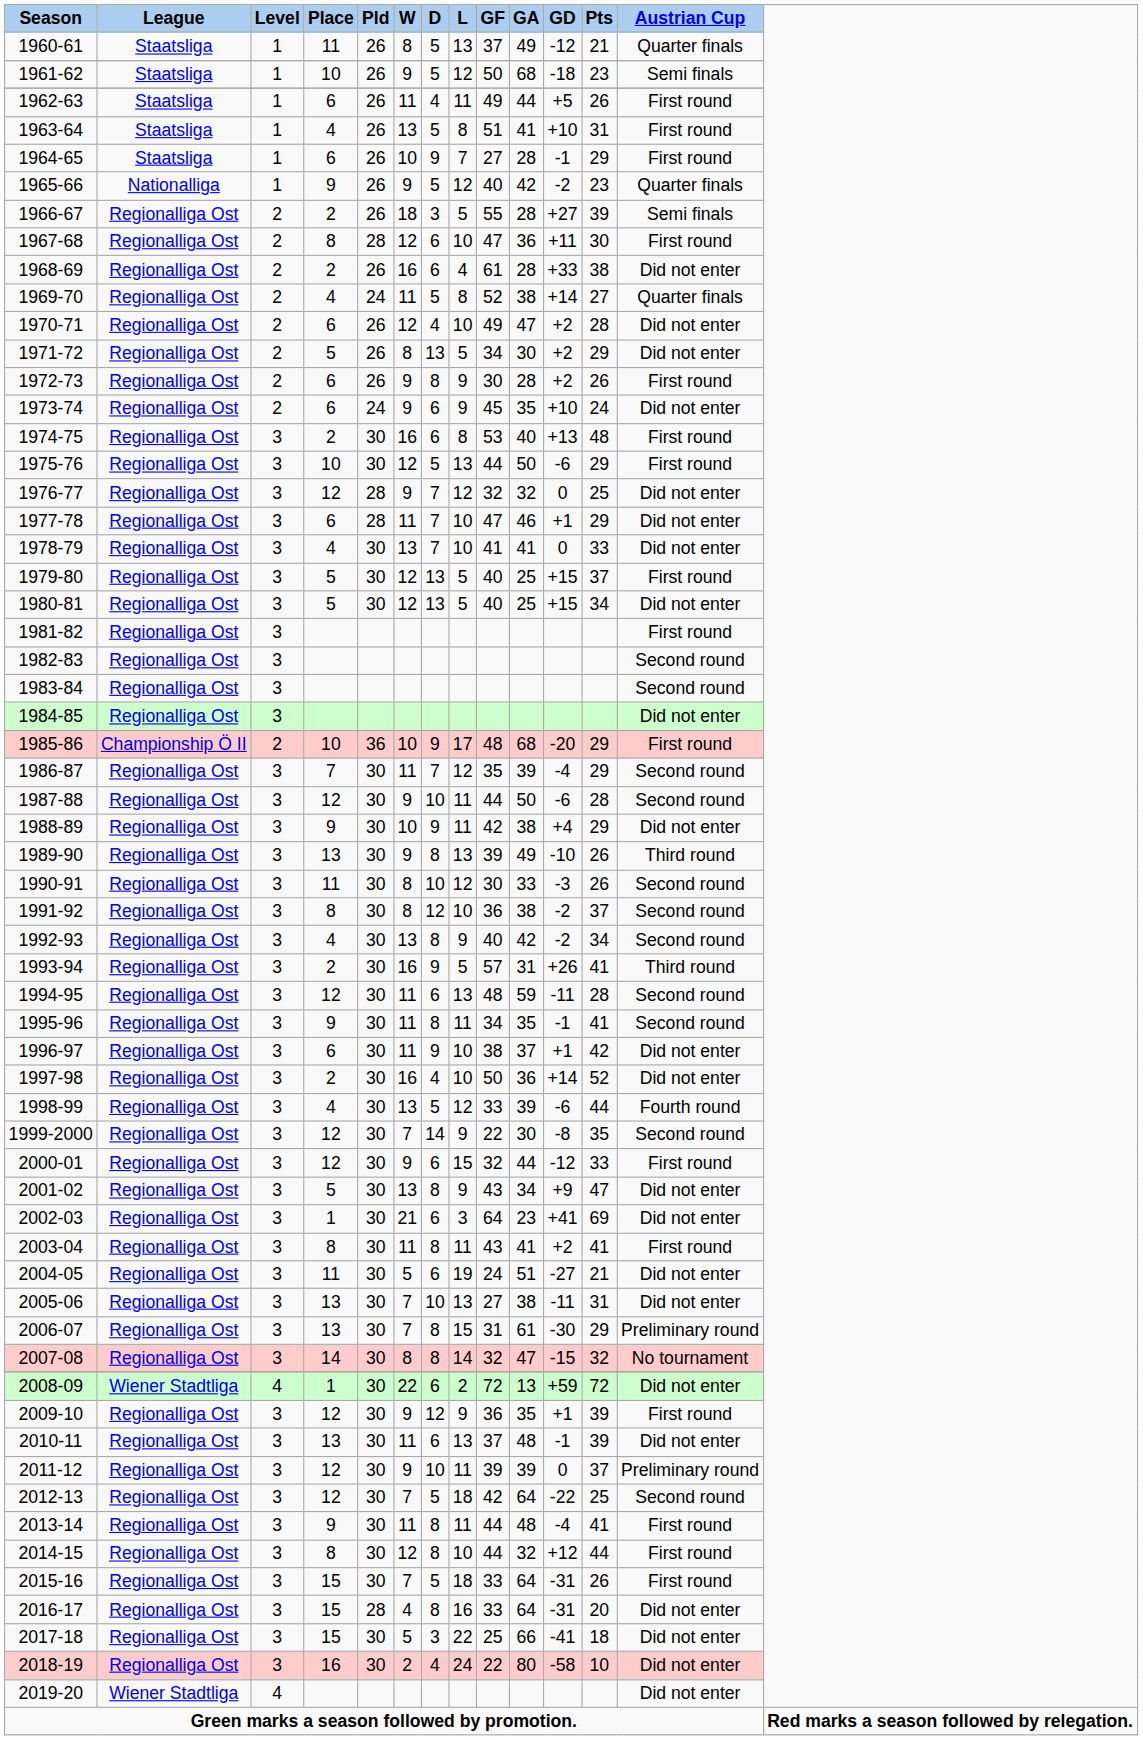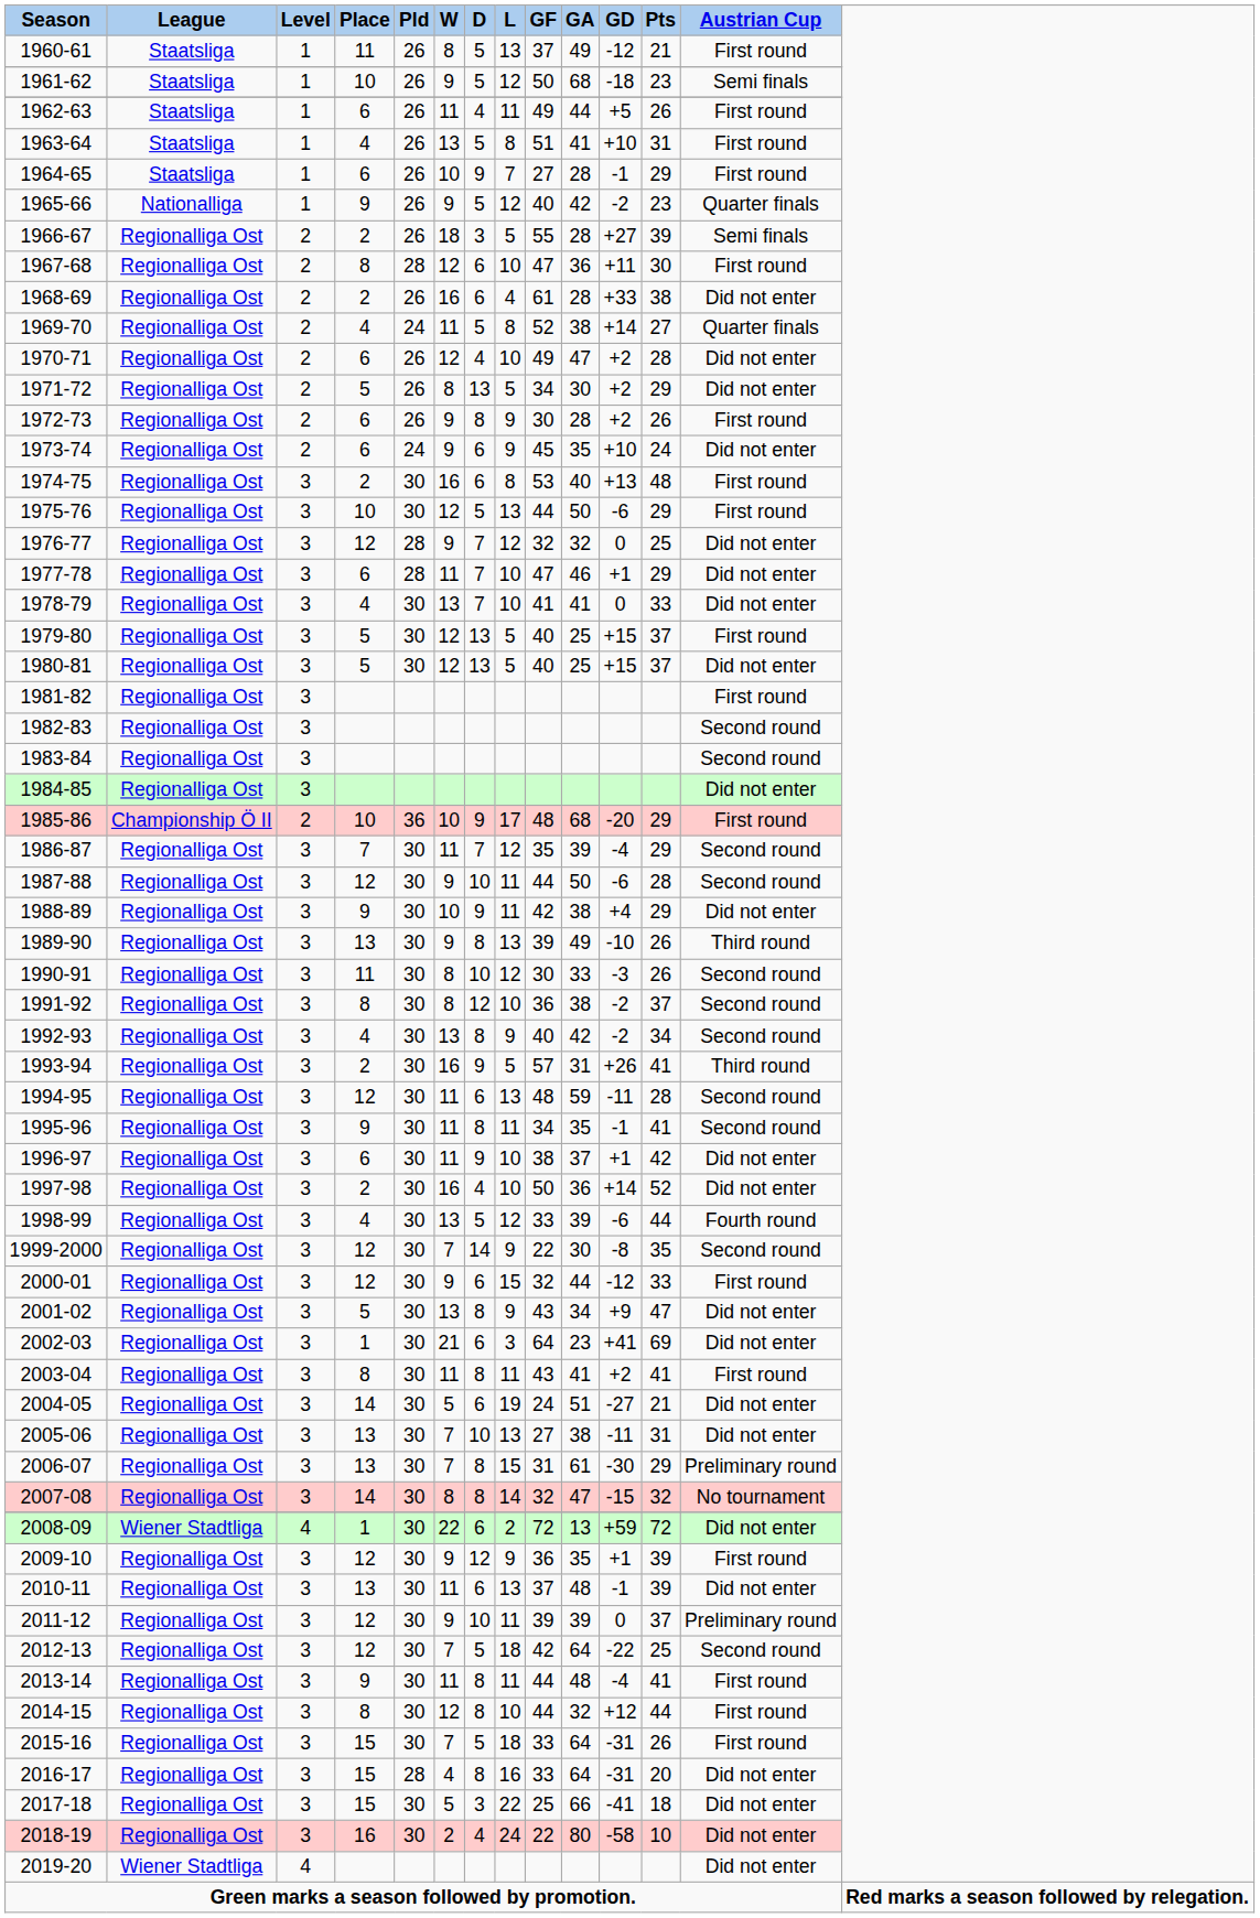 <table class="wikitable" style="text-align: center;">
 <tr>
 <th style="background:#ABCDEF;">Season</th>
 <th style="background:#ABCDEF;">League</th>
 <th style="background:#ABCDEF;">Level</th>
 <th style="background:#ABCDEF;">Place</th>
 <th style="background:#ABCDEF;">Pld</th>
 <th style="background:#ABCDEF;">W</th>
 <th style="background:#ABCDEF;">D</th>
 <th style="background:#ABCDEF;">L</th>
 <th style="background:#ABCDEF;">GF</th>
 <th style="background:#ABCDEF;">GA</th>
 <th style="background:#ABCDEF;">GD</th>
 <th style="background:#ABCDEF;">Pts</th>
 <th style="background:#ABCDEF;"><a href='#'>Austrian Cup</a></th>
 </tr>
 <tr>
 <td>1960-61</td>
 <td><a href='#'>Staatsliga</a></td>
 <td>1</td>
 <td>11</td>
 <td>26</td>
 <td>8</td>
 <td>5</td>
 <td>13</td>
 <td>37</td>
 <td>49</td>
 <td>-12</td>
 <td>21</td>
-<td>Quarter finals</td>
+<td>First round</td>
 </tr>
 <tr>
 </tr>
 <tr>
 <td>1961-62</td>
 <td><a href='#'>Staatsliga</a></td>
 <td>1</td>
 <td>10</td>
 <td>26</td>
 <td>9</td>
 <td>5</td>
 <td>12</td>
 <td>50</td>
 <td>68</td>
 <td>-18</td>
 <td>23</td>
 <td>Semi finals</td>
 </tr>
 <tr>
 </tr>
 <tr>
 <td>1962-63</td>
 <td><a href='#'>Staatsliga</a></td>
 <td>1</td>
 <td>6</td>
 <td>26</td>
 <td>11</td>
 <td>4</td>
 <td>11</td>
 <td>49</td>
 <td>44</td>
 <td>+5</td>
 <td>26</td>
 <td>First round</td>
 </tr>
 <tr>
 <td>1963-64</td>
 <td><a href='#'>Staatsliga</a></td>
 <td>1</td>
 <td>4</td>
 <td>26</td>
 <td>13</td>
 <td>5</td>
 <td>8</td>
 <td>51</td>
 <td>41</td>
 <td>+10</td>
 <td>31</td>
 <td>First round</td>
 </tr>
 <tr>
 <td>1964-65</td>
 <td><a href='#'>Staatsliga</a></td>
 <td>1</td>
 <td>6</td>
 <td>26</td>
 <td>10</td>
 <td>9</td>
 <td>7</td>
 <td>27</td>
 <td>28</td>
 <td>-1</td>
 <td>29</td>
 <td>First round</td>
 </tr>
 <tr>
 <td>1965-66</td>
 <td><a href='#'>Nationalliga</a></td>
 <td>1</td>
 <td>9</td>
 <td>26</td>
 <td>9</td>
 <td>5</td>
 <td>12</td>
 <td>40</td>
 <td>42</td>
 <td>-2</td>
 <td>23</td>
 <td>Quarter finals</td>
 </tr>
 <tr>
 <td>1966-67</td>
 <td><a href='#'>Regionalliga Ost</a></td>
 <td>2</td>
 <td>2</td>
 <td>26</td>
 <td>18</td>
 <td>3</td>
 <td>5</td>
 <td>55</td>
 <td>28</td>
 <td>+27</td>
 <td>39</td>
 <td>Semi finals</td>
 </tr>
 <tr>
 <td>1967-68</td>
 <td><a href='#'>Regionalliga Ost</a></td>
 <td>2</td>
 <td>8</td>
 <td>28</td>
 <td>12</td>
 <td>6</td>
 <td>10</td>
 <td>47</td>
 <td>36</td>
 <td>+11</td>
 <td>30</td>
 <td>First round</td>
 </tr>
 <tr>
 <td>1968-69</td>
 <td><a href='#'>Regionalliga Ost</a></td>
 <td>2</td>
 <td>2</td>
 <td>26</td>
 <td>16</td>
 <td>6</td>
 <td>4</td>
 <td>61</td>
 <td>28</td>
 <td>+33</td>
 <td>38</td>
 <td>Did not enter</td>
 </tr>
 <tr>
 <td>1969-70</td>
 <td><a href='#'>Regionalliga Ost</a></td>
 <td>2</td>
 <td>4</td>
 <td>24</td>
 <td>11</td>
 <td>5</td>
 <td>8</td>
 <td>52</td>
 <td>38</td>
 <td>+14</td>
 <td>27</td>
 <td>Quarter finals</td>
 </tr>
 <tr>
 <td>1970-71</td>
 <td><a href='#'>Regionalliga Ost</a></td>
 <td>2</td>
 <td>6</td>
 <td>26</td>
 <td>12</td>
 <td>4</td>
 <td>10</td>
 <td>49</td>
 <td>47</td>
 <td>+2</td>
 <td>28</td>
 <td>Did not enter</td>
 </tr>
 <tr>
 <td>1971-72</td>
 <td><a href='#'>Regionalliga Ost</a></td>
 <td>2</td>
 <td>5</td>
 <td>26</td>
 <td>8</td>
 <td>13</td>
 <td>5</td>
 <td>34</td>
 <td>30</td>
 <td>+2</td>
 <td>29</td>
 <td>Did not enter</td>
 </tr>
 <tr>
 <td>1972-73</td>
 <td><a href='#'>Regionalliga Ost</a></td>
 <td>2</td>
 <td>6</td>
 <td>26</td>
 <td>9</td>
 <td>8</td>
 <td>9</td>
 <td>30</td>
 <td>28</td>
 <td>+2</td>
 <td>26</td>
 <td>First round</td>
 </tr>
 <tr>
 <td>1973-74</td>
 <td><a href='#'>Regionalliga Ost</a></td>
 <td>2</td>
 <td>6</td>
 <td>24</td>
 <td>9</td>
 <td>6</td>
 <td>9</td>
 <td>45</td>
 <td>35</td>
 <td>+10</td>
 <td>24</td>
 <td>Did not enter</td>
 </tr>
 <tr>
 <td>1974-75</td>
 <td><a href='#'>Regionalliga Ost</a></td>
 <td>3</td>
 <td>2</td>
 <td>30</td>
 <td>16</td>
 <td>6</td>
 <td>8</td>
 <td>53</td>
 <td>40</td>
 <td>+13</td>
 <td>48</td>
 <td>First round</td>
 </tr>
 <tr>
 <td>1975-76</td>
 <td><a href='#'>Regionalliga Ost</a></td>
 <td>3</td>
 <td>10</td>
 <td>30</td>
 <td>12</td>
 <td>5</td>
 <td>13</td>
 <td>44</td>
 <td>50</td>
 <td>-6</td>
 <td>29</td>
 <td>First round</td>
 </tr>
 <tr>
 <td>1976-77</td>
 <td><a href='#'>Regionalliga Ost</a></td>
 <td>3</td>
 <td>12</td>
 <td>28</td>
 <td>9</td>
 <td>7</td>
 <td>12</td>
 <td>32</td>
 <td>32</td>
 <td>0</td>
 <td>25</td>
 <td>Did not enter</td>
 </tr>
 <tr>
 <td>1977-78</td>
 <td><a href='#'>Regionalliga Ost</a></td>
 <td>3</td>
 <td>6</td>
 <td>28</td>
 <td>11</td>
 <td>7</td>
 <td>10</td>
 <td>47</td>
 <td>46</td>
 <td>+1</td>
 <td>29</td>
 <td>Did not enter</td>
 </tr>
 <tr>
 <td>1978-79</td>
 <td><a href='#'>Regionalliga Ost</a></td>
 <td>3</td>
 <td>4</td>
 <td>30</td>
 <td>13</td>
 <td>7</td>
 <td>10</td>
 <td>41</td>
 <td>41</td>
 <td>0</td>
 <td>33</td>
 <td>Did not enter</td>
 </tr>
 <tr>
 <td>1979-80</td>
 <td><a href='#'>Regionalliga Ost</a></td>
 <td>3</td>
 <td>5</td>
 <td>30</td>
 <td>12</td>
 <td>13</td>
 <td>5</td>
 <td>40</td>
 <td>25</td>
 <td>+15</td>
 <td>37</td>
 <td>First round</td>
 </tr>
 <tr>
 <td>1980-81</td>
 <td><a href='#'>Regionalliga Ost</a></td>
 <td>3</td>
 <td>5</td>
 <td>30</td>
 <td>12</td>
 <td>13</td>
 <td>5</td>
 <td>40</td>
 <td>25</td>
 <td>+15</td>
-<td>34</td>
+<td>37</td>
 <td>Did not enter</td>
 </tr>
 <tr>
 <td>1981-82</td>
 <td><a href='#'>Regionalliga Ost</a></td>
 <td>3</td>
 <td></td>
 <td></td>
 <td></td>
 <td></td>
 <td></td>
 <td></td>
 <td></td>
 <td></td>
 <td></td>
 <td>First round</td>
 </tr>
 <tr>
 <td>1982-83</td>
 <td><a href='#'>Regionalliga Ost</a></td>
 <td>3</td>
 <td></td>
 <td></td>
 <td></td>
 <td></td>
 <td></td>
 <td></td>
 <td></td>
 <td></td>
 <td></td>
 <td>Second round</td>
 </tr>
 <tr>
 <td>1983-84</td>
 <td><a href='#'>Regionalliga Ost</a></td>
 <td>3</td>
 <td></td>
 <td></td>
 <td></td>
 <td></td>
 <td></td>
 <td></td>
 <td></td>
 <td></td>
 <td></td>
 <td>Second round</td>
 </tr>
 <tr align="center" style="background:#ccffcc;">
 <td>1984-85</td>
 <td><a href='#'>Regionalliga Ost</a></td>
 <td>3</td>
 <td></td>
 <td></td>
 <td></td>
 <td></td>
 <td></td>
 <td></td>
 <td></td>
 <td></td>
 <td></td>
 <td>Did not enter</td>
 </tr>
 <tr align="center" style="background:#FFCCCC;">
 <td>1985-86</td>
 <td><a href='#'>Championship Ö II</a></td>
 <td>2</td>
 <td>10</td>
 <td>36</td>
 <td>10</td>
 <td>9</td>
 <td>17</td>
 <td>48</td>
 <td>68</td>
 <td>-20</td>
 <td>29</td>
 <td>First round</td>
 </tr>
 <tr>
 <td>1986-87</td>
 <td><a href='#'>Regionalliga Ost</a></td>
 <td>3</td>
 <td>7</td>
 <td>30</td>
 <td>11</td>
 <td>7</td>
 <td>12</td>
 <td>35</td>
 <td>39</td>
 <td>-4</td>
 <td>29</td>
 <td>Second round</td>
 </tr>
 <tr>
 <td>1987-88</td>
 <td><a href='#'>Regionalliga Ost</a></td>
 <td>3</td>
 <td>12</td>
 <td>30</td>
 <td>9</td>
 <td>10</td>
 <td>11</td>
 <td>44</td>
 <td>50</td>
 <td>-6</td>
 <td>28</td>
 <td>Second round</td>
 </tr>
 <tr>
 <td>1988-89</td>
 <td><a href='#'>Regionalliga Ost</a></td>
 <td>3</td>
 <td>9</td>
 <td>30</td>
 <td>10</td>
 <td>9</td>
 <td>11</td>
 <td>42</td>
 <td>38</td>
 <td>+4</td>
 <td>29</td>
 <td>Did not enter</td>
 </tr>
 <tr>
 <td>1989-90</td>
 <td><a href='#'>Regionalliga Ost</a></td>
 <td>3</td>
 <td>13</td>
 <td>30</td>
 <td>9</td>
 <td>8</td>
 <td>13</td>
 <td>39</td>
 <td>49</td>
 <td>-10</td>
 <td>26</td>
 <td>Third round</td>
 </tr>
 <tr>
 <td>1990-91</td>
 <td><a href='#'>Regionalliga Ost</a></td>
 <td>3</td>
 <td>11</td>
 <td>30</td>
 <td>8</td>
 <td>10</td>
 <td>12</td>
 <td>30</td>
 <td>33</td>
 <td>-3</td>
 <td>26</td>
 <td>Second round</td>
 </tr>
 <tr>
 <td>1991-92</td>
 <td><a href='#'>Regionalliga Ost</a></td>
 <td>3</td>
 <td>8</td>
 <td>30</td>
 <td>8</td>
 <td>12</td>
 <td>10</td>
 <td>36</td>
 <td>38</td>
 <td>-2</td>
 <td>37</td>
 <td>Second round</td>
 </tr>
 <tr>
 <td>1992-93</td>
 <td><a href='#'>Regionalliga Ost</a></td>
 <td>3</td>
 <td>4</td>
 <td>30</td>
 <td>13</td>
 <td>8</td>
 <td>9</td>
 <td>40</td>
 <td>42</td>
 <td>-2</td>
 <td>34</td>
 <td>Second round</td>
 </tr>
 <tr>
 <td>1993-94</td>
 <td><a href='#'>Regionalliga Ost</a></td>
 <td>3</td>
 <td>2</td>
 <td>30</td>
 <td>16</td>
 <td>9</td>
 <td>5</td>
 <td>57</td>
 <td>31</td>
 <td>+26</td>
 <td>41</td>
 <td>Third round</td>
 </tr>
 <tr>
 <td>1994-95</td>
 <td><a href='#'>Regionalliga Ost</a></td>
 <td>3</td>
 <td>12</td>
 <td>30</td>
 <td>11</td>
 <td>6</td>
 <td>13</td>
 <td>48</td>
 <td>59</td>
 <td>-11</td>
 <td>28</td>
 <td>Second round</td>
 </tr>
 <tr>
 <td>1995-96</td>
 <td><a href='#'>Regionalliga Ost</a></td>
 <td>3</td>
 <td>9</td>
 <td>30</td>
 <td>11</td>
 <td>8</td>
 <td>11</td>
 <td>34</td>
 <td>35</td>
 <td>-1</td>
 <td>41</td>
 <td>Second round</td>
 </tr>
 <tr>
 <td>1996-97</td>
 <td><a href='#'>Regionalliga Ost</a></td>
 <td>3</td>
 <td>6</td>
 <td>30</td>
 <td>11</td>
 <td>9</td>
 <td>10</td>
 <td>38</td>
 <td>37</td>
 <td>+1</td>
 <td>42</td>
 <td>Did not enter</td>
 </tr>
 <tr>
 <td>1997-98</td>
 <td><a href='#'>Regionalliga Ost</a></td>
 <td>3</td>
 <td>2</td>
 <td>30</td>
 <td>16</td>
 <td>4</td>
 <td>10</td>
 <td>50</td>
 <td>36</td>
 <td>+14</td>
 <td>52</td>
 <td>Did not enter</td>
 </tr>
 <tr>
 <td>1998-99</td>
 <td><a href='#'>Regionalliga Ost</a></td>
 <td>3</td>
 <td>4</td>
 <td>30</td>
 <td>13</td>
 <td>5</td>
 <td>12</td>
 <td>33</td>
 <td>39</td>
 <td>-6</td>
 <td>44</td>
 <td>Fourth round</td>
 </tr>
 <tr>
 <td>1999-2000</td>
 <td><a href='#'>Regionalliga Ost</a></td>
 <td>3</td>
 <td>12</td>
 <td>30</td>
 <td>7</td>
 <td>14</td>
 <td>9</td>
 <td>22</td>
 <td>30</td>
 <td>-8</td>
 <td>35</td>
 <td>Second round</td>
 </tr>
 <tr>
 <td>2000-01</td>
 <td><a href='#'>Regionalliga Ost</a></td>
 <td>3</td>
 <td>12</td>
 <td>30</td>
 <td>9</td>
 <td>6</td>
 <td>15</td>
 <td>32</td>
 <td>44</td>
 <td>-12</td>
 <td>33</td>
 <td>First round</td>
 </tr>
 <tr>
 <td>2001-02</td>
 <td><a href='#'>Regionalliga Ost</a></td>
 <td>3</td>
 <td>5</td>
 <td>30</td>
 <td>13</td>
 <td>8</td>
 <td>9</td>
 <td>43</td>
 <td>34</td>
 <td>+9</td>
 <td>47</td>
 <td>Did not enter</td>
 </tr>
 <tr>
 <td>2002-03</td>
 <td><a href='#'>Regionalliga Ost</a></td>
 <td>3</td>
 <td>1</td>
 <td>30</td>
 <td>21</td>
 <td>6</td>
 <td>3</td>
 <td>64</td>
 <td>23</td>
 <td>+41</td>
 <td>69</td>
 <td>Did not enter</td>
 </tr>
 <tr>
 <td>2003-04</td>
 <td><a href='#'>Regionalliga Ost</a></td>
 <td>3</td>
 <td>8</td>
 <td>30</td>
 <td>11</td>
 <td>8</td>
 <td>11</td>
 <td>43</td>
 <td>41</td>
 <td>+2</td>
 <td>41</td>
 <td>First round</td>
 </tr>
 <tr>
 <td>2004-05</td>
 <td><a href='#'>Regionalliga Ost</a></td>
 <td>3</td>
-<td>11</td>
+<td>14</td>
 <td>30</td>
 <td>5</td>
 <td>6</td>
 <td>19</td>
 <td>24</td>
 <td>51</td>
 <td>-27</td>
 <td>21</td>
 <td>Did not enter</td>
 </tr>
 <tr>
 <td>2005-06</td>
 <td><a href='#'>Regionalliga Ost</a></td>
 <td>3</td>
 <td>13</td>
 <td>30</td>
 <td>7</td>
 <td>10</td>
 <td>13</td>
 <td>27</td>
 <td>38</td>
 <td>-11</td>
 <td>31</td>
 <td>Did not enter</td>
 </tr>
 <tr>
 <td>2006-07</td>
 <td><a href='#'>Regionalliga Ost</a></td>
 <td>3</td>
 <td>13</td>
 <td>30</td>
 <td>7</td>
 <td>8</td>
 <td>15</td>
 <td>31</td>
 <td>61</td>
 <td>-30</td>
 <td>29</td>
 <td>Preliminary round</td>
 </tr>
 <tr align="center" style="background:#FFCCCC;">
 <td>2007-08</td>
 <td><a href='#'>Regionalliga Ost</a></td>
 <td>3</td>
 <td>14</td>
 <td>30</td>
 <td>8</td>
 <td>8</td>
 <td>14</td>
 <td>32</td>
 <td>47</td>
 <td>-15</td>
 <td>32</td>
 <td>No tournament</td>
 </tr>
 <tr>
 </tr>
 <tr align="center" style="background:#CCFFCC;">
 <td>2008-09</td>
 <td><a href='#'>Wiener Stadtliga</a></td>
 <td>4</td>
 <td>1</td>
 <td>30</td>
 <td>22</td>
 <td>6</td>
 <td>2</td>
 <td>72</td>
 <td>13</td>
 <td>+59</td>
 <td>72</td>
 <td>Did not enter</td>
 </tr>
 <tr>
 <td>2009-10</td>
 <td><a href='#'>Regionalliga Ost</a></td>
 <td>3</td>
 <td>12</td>
 <td>30</td>
 <td>9</td>
 <td>12</td>
 <td>9</td>
 <td>36</td>
 <td>35</td>
 <td>+1</td>
 <td>39</td>
 <td>First round</td>
 </tr>
 <tr>
 <td>2010-11</td>
 <td><a href='#'>Regionalliga Ost</a></td>
 <td>3</td>
 <td>13</td>
 <td>30</td>
 <td>11</td>
 <td>6</td>
 <td>13</td>
 <td>37</td>
 <td>48</td>
 <td>-1</td>
 <td>39</td>
 <td>Did not enter</td>
 </tr>
 <tr>
 <td>2011-12</td>
 <td><a href='#'>Regionalliga Ost</a></td>
 <td>3</td>
 <td>12</td>
 <td>30</td>
 <td>9</td>
 <td>10</td>
 <td>11</td>
 <td>39</td>
 <td>39</td>
 <td>0</td>
 <td>37</td>
 <td>Preliminary round</td>
 </tr>
 <tr>
 <td>2012-13</td>
 <td><a href='#'>Regionalliga Ost</a></td>
 <td>3</td>
 <td>12</td>
 <td>30</td>
 <td>7</td>
 <td>5</td>
 <td>18</td>
 <td>42</td>
 <td>64</td>
 <td>-22</td>
 <td>25</td>
 <td>Second round</td>
 </tr>
 <tr>
 <td>2013-14</td>
 <td><a href='#'>Regionalliga Ost</a></td>
 <td>3</td>
 <td>9</td>
 <td>30</td>
 <td>11</td>
 <td>8</td>
 <td>11</td>
 <td>44</td>
 <td>48</td>
 <td>-4</td>
 <td>41</td>
 <td>First round</td>
 </tr>
 <tr>
 <td>2014-15</td>
 <td><a href='#'>Regionalliga Ost</a></td>
 <td>3</td>
 <td>8</td>
 <td>30</td>
 <td>12</td>
 <td>8</td>
 <td>10</td>
 <td>44</td>
 <td>32</td>
 <td>+12</td>
 <td>44</td>
 <td>First round</td>
 </tr>
 <tr>
 <td>2015-16</td>
 <td><a href='#'>Regionalliga Ost</a></td>
 <td>3</td>
 <td>15</td>
 <td>30</td>
 <td>7</td>
 <td>5</td>
 <td>18</td>
 <td>33</td>
 <td>64</td>
 <td>-31</td>
 <td>26</td>
 <td>First round</td>
 </tr>
 <tr>
 <td>2016-17</td>
 <td><a href='#'>Regionalliga Ost</a></td>
 <td>3</td>
 <td>15</td>
 <td>28</td>
 <td>4</td>
 <td>8</td>
 <td>16</td>
 <td>33</td>
 <td>64</td>
 <td>-31</td>
 <td>20</td>
 <td>Did not enter</td>
 </tr>
 <tr>
 <td>2017-18</td>
 <td><a href='#'>Regionalliga Ost</a></td>
 <td>3</td>
 <td>15</td>
 <td>30</td>
 <td>5</td>
 <td>3</td>
 <td>22</td>
 <td>25</td>
 <td>66</td>
 <td>-41</td>
 <td>18</td>
 <td>Did not enter</td>
 </tr>
 <tr align="center" style="background:#FFCCCC;">
 <td>2018-19</td>
 <td><a href='#'>Regionalliga Ost</a></td>
 <td>3</td>
 <td>16</td>
 <td>30</td>
 <td>2</td>
 <td>4</td>
 <td>24</td>
 <td>22</td>
 <td>80</td>
 <td>-58</td>
 <td>10</td>
 <td>Did not enter</td>
 </tr>
 <tr>
 <td>2019-20</td>
 <td><a href='#'>Wiener Stadtliga</a></td>
 <td>4</td>
 <td></td>
 <td></td>
 <td></td>
 <td></td>
 <td></td>
 <td></td>
 <td></td>
 <td></td>
 <td></td>
 <td>Did not enter</td>
 </tr>
 <tr>
 <td colspan="20" align="center"><strong>Green marks a season followed by promotion.</strong></td>
 <td colspan="20" align="center"><strong>Red marks a season followed by relegation.</strong></td>
 </tr>
 </table>
